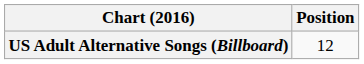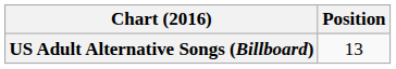 <table class="wikitable sortable plainrowheaders" style="text-align:center">
 <tr>
 <th scope="col">Chart (2016)</th>
 <th scope="col">Position</th>
 </tr>
 <tr>
 <th scope="row">US Adult Alternative Songs (<em>Billboard</em>)</th>
-<td>12</td>
+<td>13</td>
 </tr>
 </table>
